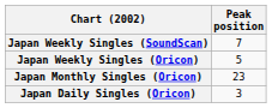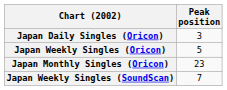 <table class="wikitable sortable plainrowheaders" style="text-align:center;">
 <tr>
 <th scope="col">Chart (2002)</th>
 <th scope="col">Peak<br>position</th>
 </tr>
 <tr>
-<th scope="row">Japan Weekly Singles (<a href='#'>SoundScan</a>)</th>
-<td style="text-align:center;">7</td>
+<th scope="row">Japan Daily Singles (<a href='#'>Oricon</a>)</th>
+<td style="text-align:center;">3</td>
 </tr>
 <tr>
 <th scope="row">Japan Weekly Singles (<a href='#'>Oricon</a>)</th>
 <td style="text-align:center;">5</td>
 </tr>
 <tr>
 <th scope="row">Japan Monthly Singles (<a href='#'>Oricon</a>)</th>
 <td style="text-align:center;">23</td>
 </tr>
 <tr>
-<th scope="row">Japan Daily Singles (<a href='#'>Oricon</a>)</th>
-<td style="text-align:center;">3</td>
+<th scope="row">Japan Weekly Singles (<a href='#'>SoundScan</a>)</th>
+<td style="text-align:center;">7</td>
 </tr>
 </table>
